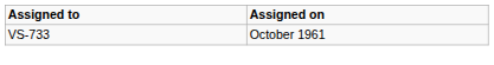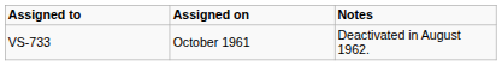 <table class="wikitable" style="width: 70%;">
 <tr>
 <td style="width: 200px;"><strong>Assigned to</strong></td>
 <td style="width: 200px;"><strong>Assigned on</strong></td>
+<td><strong>Notes</strong></td>
 </tr>
 <tr>
 <td>VS-733</td>
 <td>October 1961</td>
+<td>Deactivated in August 1962.</td>
 </tr>
 </table>
